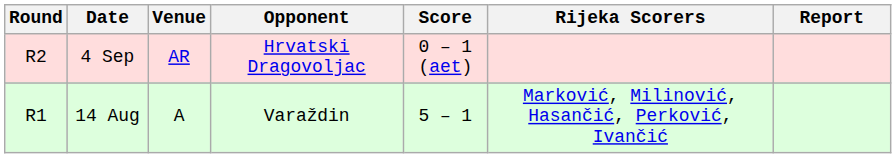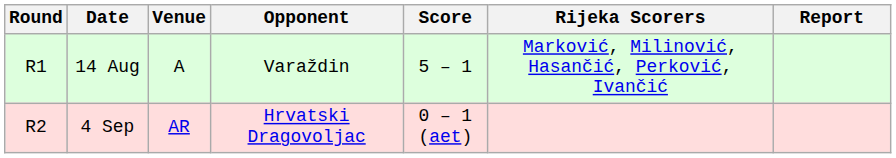 <table class="wikitable sortable" style="text-align: center; font-size:95%;">
 <tr>
 <th width="30">Round</th>
 <th width="60">Date</th>
 <th width="20">Venue</th>
 <th width="150">Opponent</th>
 <th width="60">Score</th>
 <th width="250">Rijeka Scorers</th>
 <th width="90" class="unsortable">Report</th>
 </tr>
+<tr bgcolor="#ddffdd">
+<td>R1</td>
+<td>14 Aug</td>
+<td>A</td>
+<td>Varaždin</td>
+<td>5 – 1</td>
+<td><a href='#'>Marković</a>, <a href='#'>Milinović</a>, <a href='#'>Hasančić</a>, <a href='#'>Perković</a>, <a href='#'>Ivančić</a></td>
+<td></td>
+</tr>
 <tr bgcolor="#ffdddd">
 <td>R2</td>
 <td>4 Sep</td>
 <td><a href='#'>AR</a></td>
 <td><a href='#'>Hrvatski Dragovoljac</a></td>
 <td>0 – 1 (<a href='#'>aet</a>)</td>
 <td></td>
 <td></td>
 </tr>
-<tr bgcolor="#ddffdd">
-<td>R1</td>
-<td>14 Aug</td>
-<td>A</td>
-<td>Varaždin</td>
-<td>5 – 1</td>
-<td><a href='#'>Marković</a>, <a href='#'>Milinović</a>, <a href='#'>Hasančić</a>, <a href='#'>Perković</a>, <a href='#'>Ivančić</a></td>
-<td></td>
-</tr>
 </table>
